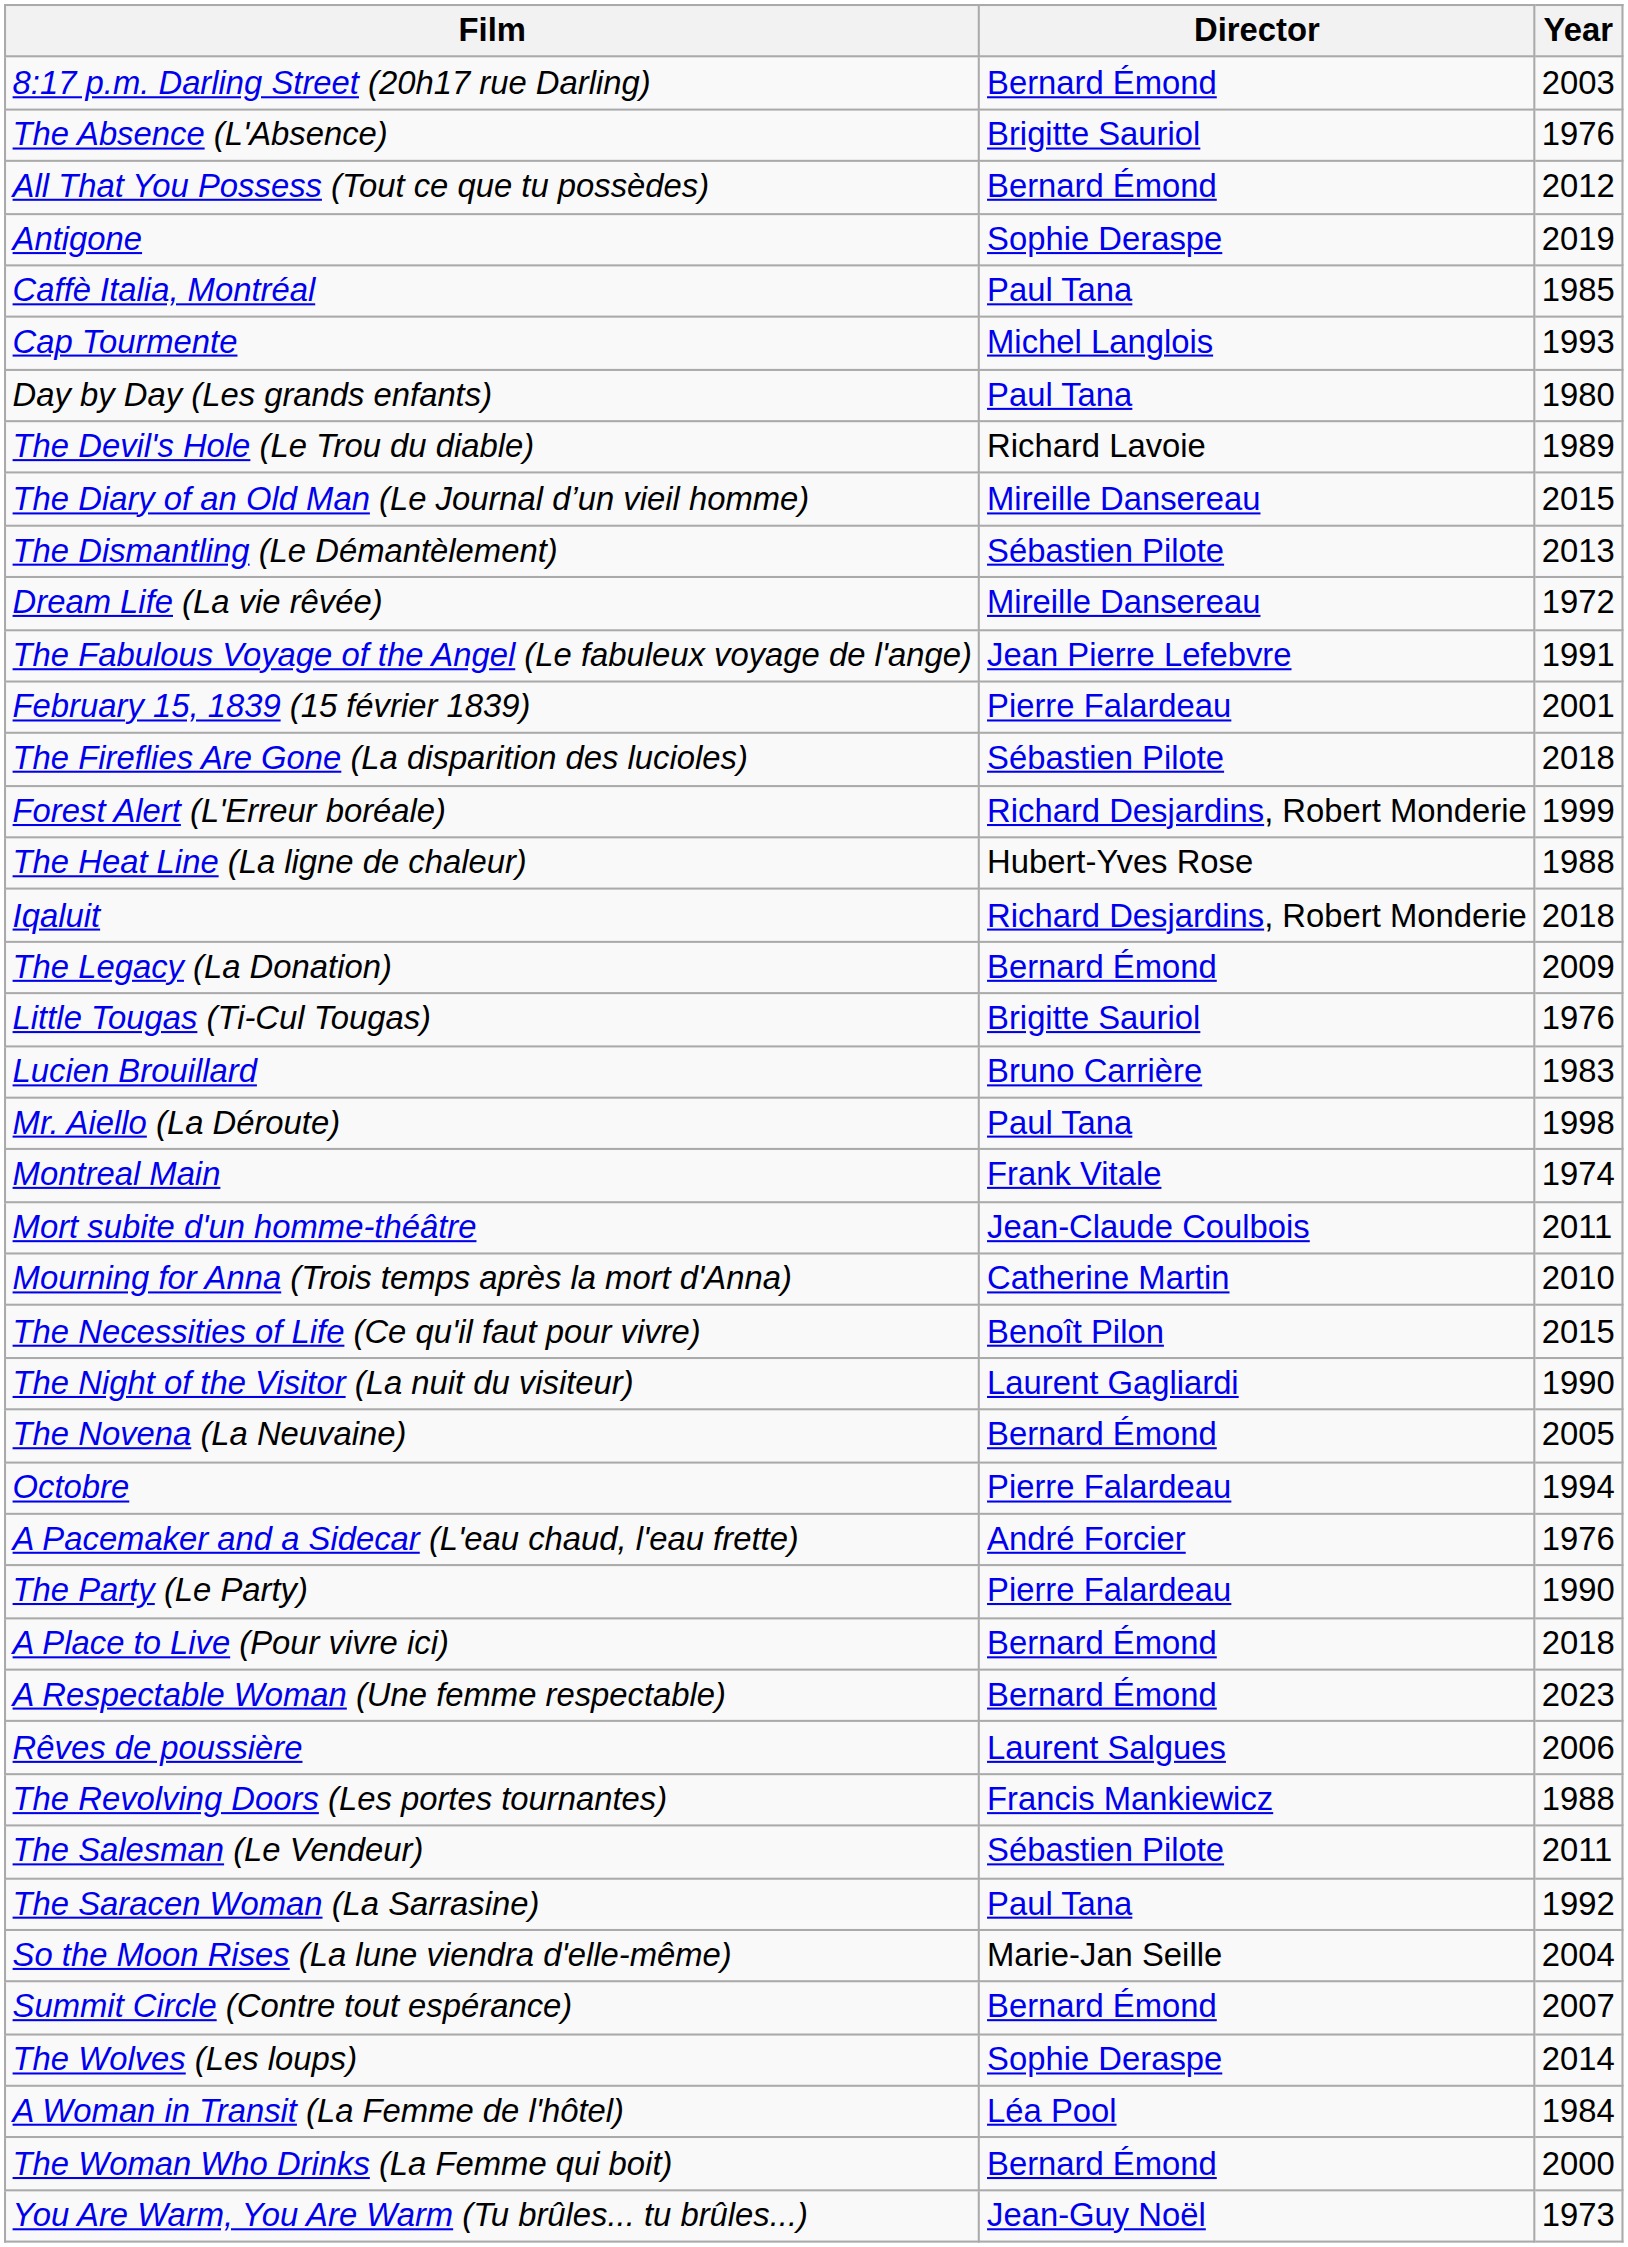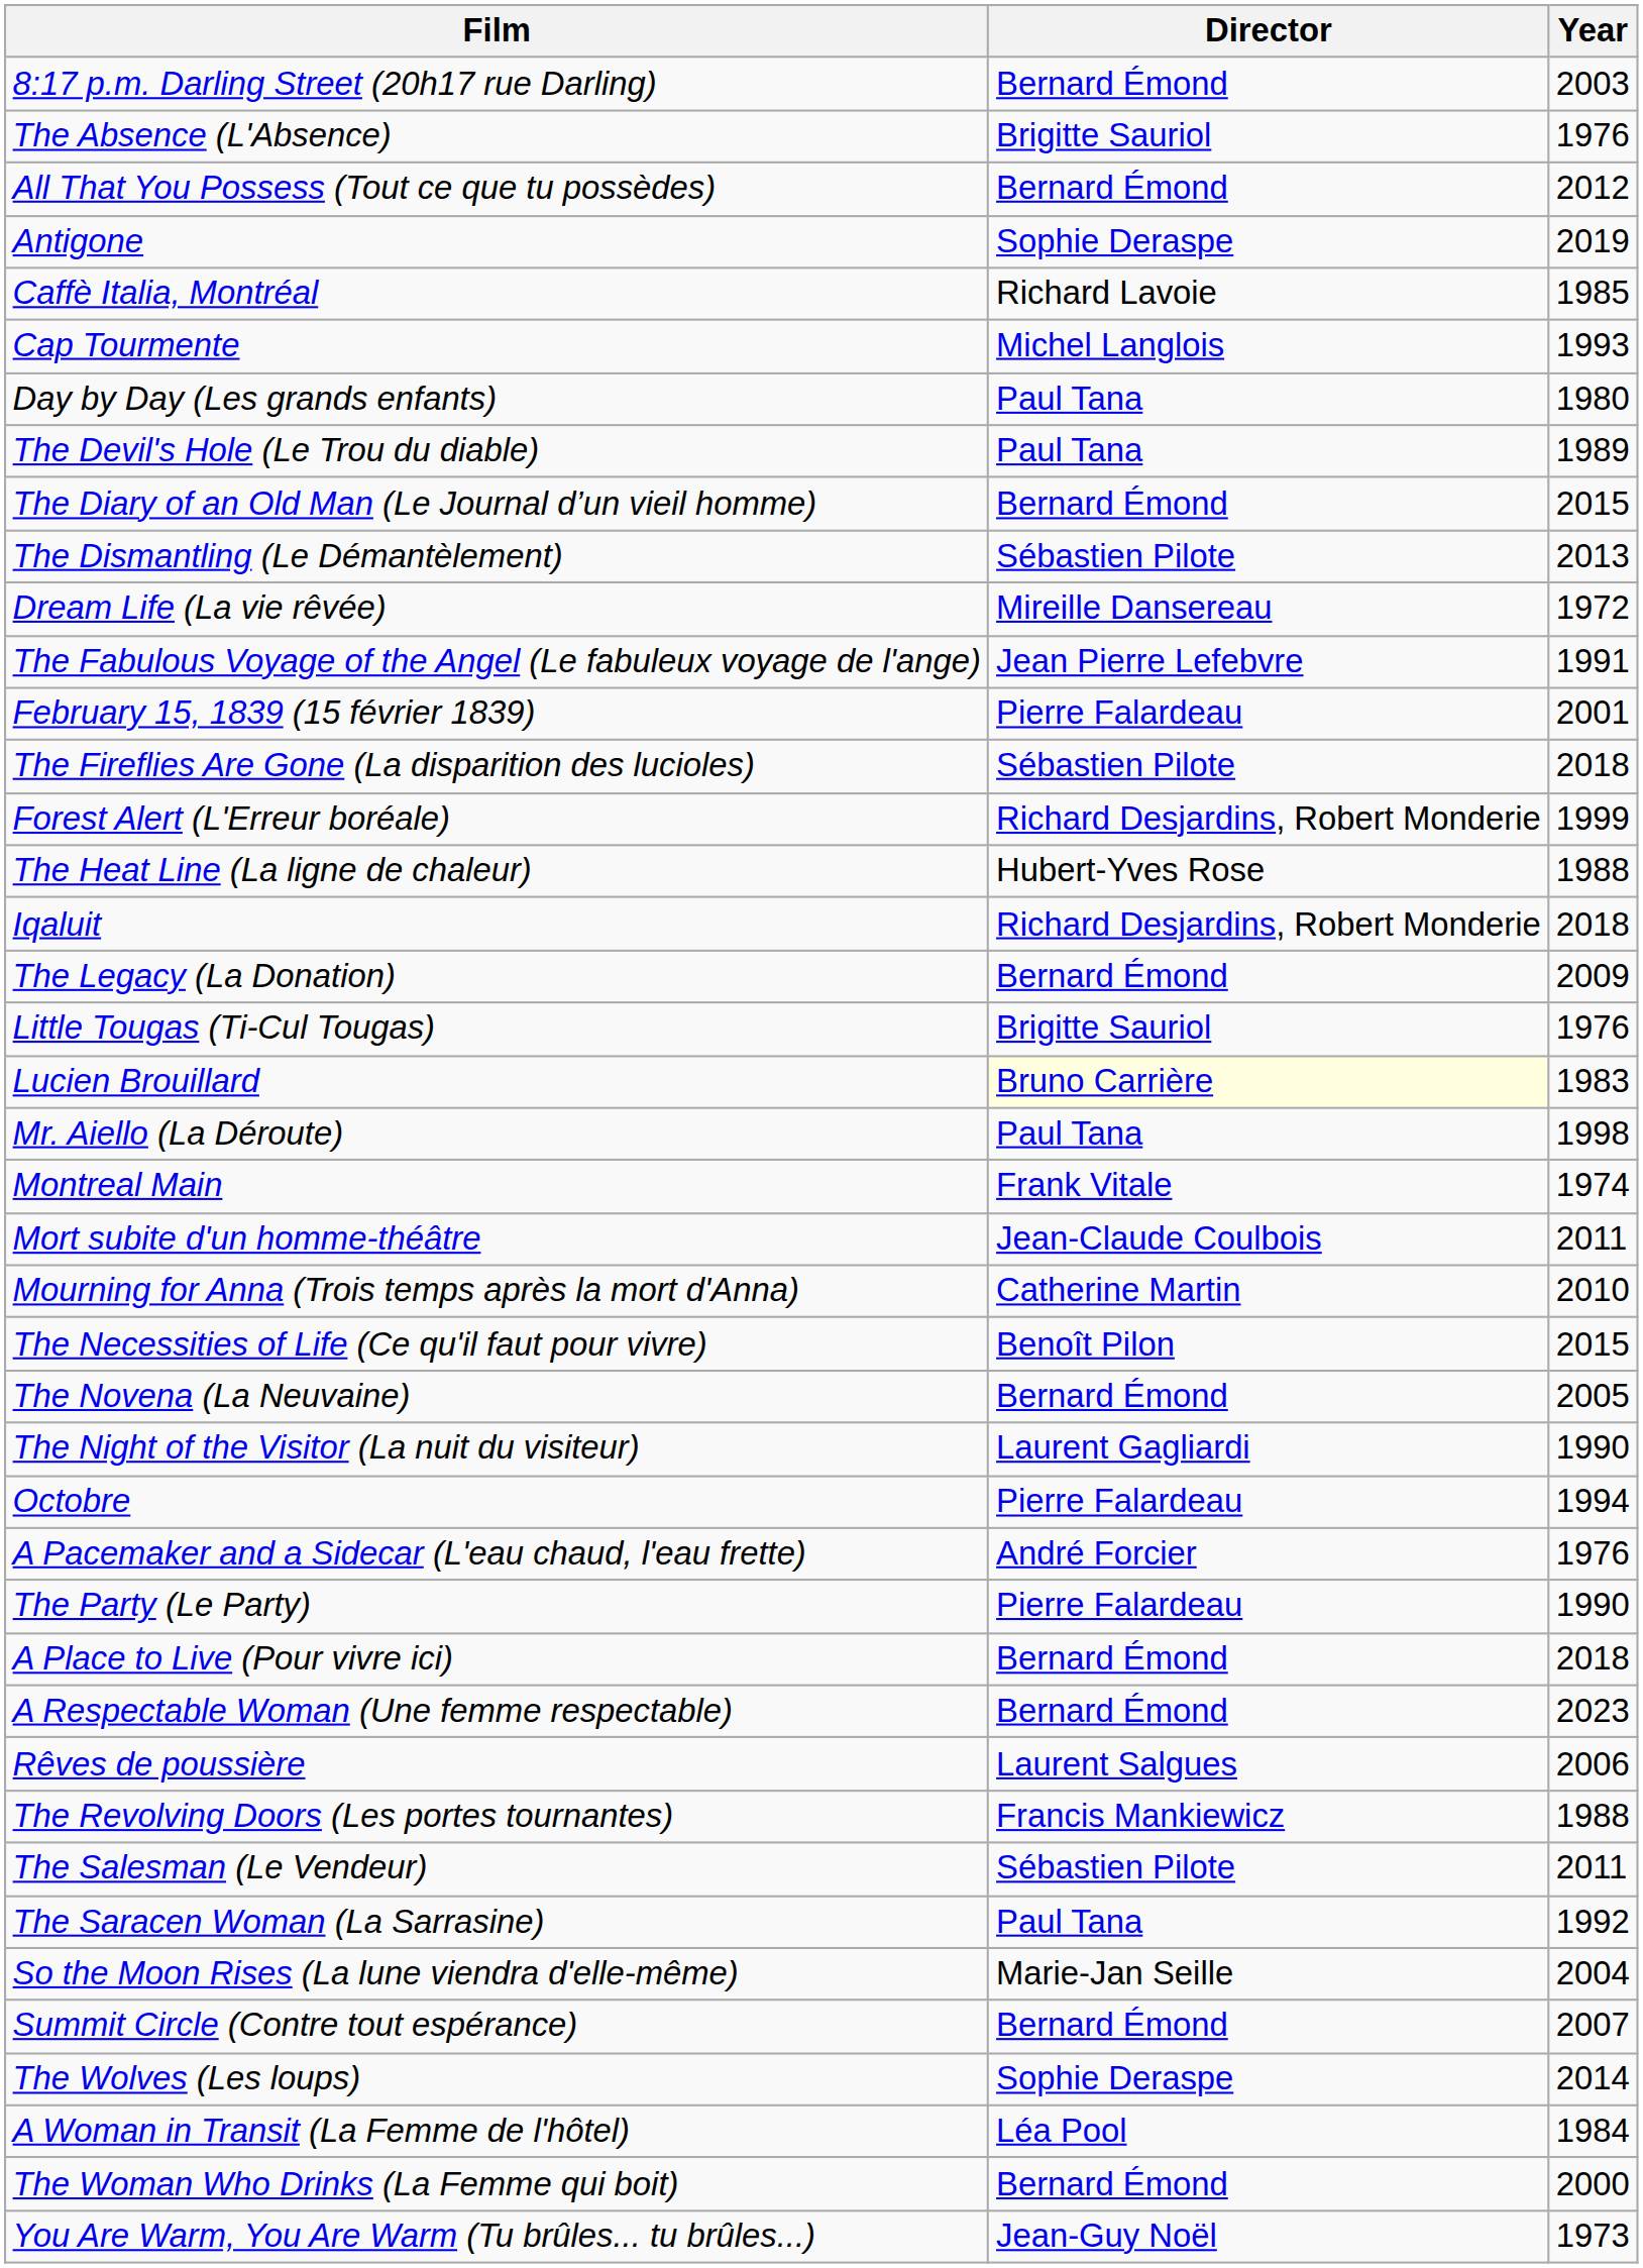 <table class="wikitable sortable">
 <tr>
 <th>Film</th>
 <th>Director</th>
 <th>Year</th>
 </tr>
 <tr>
 <td><em><a href='#'>8:17 p.m. Darling Street</a> (20h17 rue Darling)</em></td>
 <td><a href='#'>Bernard Émond</a></td>
 <td>2003</td>
 </tr>
 <tr>
 <td><em><a href='#'>The Absence</a> (L'Absence)</em></td>
 <td><a href='#'>Brigitte Sauriol</a></td>
 <td>1976</td>
 </tr>
 <tr>
 <td><em><a href='#'>All That You Possess</a> (Tout ce que tu possèdes)</em></td>
 <td><a href='#'>Bernard Émond</a></td>
 <td>2012</td>
 </tr>
 <tr>
 <td><em><a href='#'>Antigone</a></em></td>
 <td><a href='#'>Sophie Deraspe</a></td>
 <td>2019</td>
 </tr>
 <tr>
 <td><em><a href='#'>Caffè Italia, Montréal</a></em></td>
-<td><a href='#'>Paul Tana</a></td>
+<td>Richard Lavoie</td>
 <td>1985</td>
 </tr>
 <tr>
 <td><em><a href='#'>Cap Tourmente</a></em></td>
 <td><a href='#'>Michel Langlois</a></td>
 <td>1993</td>
 </tr>
 <tr>
 <td><em>Day by Day (Les grands enfants)</em></td>
 <td><a href='#'>Paul Tana</a></td>
 <td>1980</td>
 </tr>
 <tr>
 <td><em><a href='#'>The Devil's Hole</a> (Le Trou du diable)</em></td>
-<td>Richard Lavoie</td>
+<td><a href='#'>Paul Tana</a></td>
 <td>1989</td>
 </tr>
 <tr>
 <td><em><a href='#'>The Diary of an Old Man</a> (Le Journal d’un vieil homme)</em></td>
-<td><a href='#'>Mireille Dansereau</a></td>
+<td><a href='#'>Bernard Émond</a></td>
 <td>2015</td>
 </tr>
 <tr>
 <td><em><a href='#'>The Dismantling</a> (Le Démantèlement)</em></td>
 <td><a href='#'>Sébastien Pilote</a></td>
 <td>2013</td>
 </tr>
 <tr>
 <td><em><a href='#'>Dream Life</a> (La vie rêvée)</em></td>
 <td><a href='#'>Mireille Dansereau</a></td>
 <td>1972</td>
 </tr>
 <tr>
 <td><em><a href='#'>The Fabulous Voyage of the Angel</a> (Le fabuleux voyage de l'ange)</em></td>
 <td><a href='#'>Jean Pierre Lefebvre</a></td>
 <td>1991</td>
 </tr>
 <tr>
 <td><em><a href='#'>February 15, 1839</a> (15 février 1839)</em></td>
 <td><a href='#'>Pierre Falardeau</a></td>
 <td>2001</td>
 </tr>
 <tr>
 <td><em><a href='#'>The Fireflies Are Gone</a> (La disparition des lucioles)</em></td>
 <td><a href='#'>Sébastien Pilote</a></td>
 <td>2018</td>
 </tr>
 <tr>
 <td><em><a href='#'>Forest Alert</a> (L'Erreur boréale)</em></td>
 <td><a href='#'>Richard Desjardins</a>, Robert Monderie</td>
 <td>1999</td>
 </tr>
 <tr>
 <td><em><a href='#'>The Heat Line</a> (La ligne de chaleur)</em></td>
 <td>Hubert-Yves Rose</td>
 <td>1988</td>
 </tr>
 <tr>
 <td><em><a href='#'>Iqaluit</a></em></td>
 <td><a href='#'>Richard Desjardins</a>, Robert Monderie</td>
 <td>2018</td>
 </tr>
 <tr>
 <td><em><a href='#'>The Legacy</a> (La Donation)</em></td>
 <td><a href='#'>Bernard Émond</a></td>
 <td>2009</td>
 </tr>
 <tr>
 <td><em><a href='#'>Little Tougas</a> (Ti-Cul Tougas)</em></td>
 <td><a href='#'>Brigitte Sauriol</a></td>
 <td>1976</td>
 </tr>
 <tr>
 <td><em><a href='#'>Lucien Brouillard</a></em></td>
-<td><a href='#'>Bruno Carrière</a></td>
+<td style="background: lightyellow;"><a href='#'>Bruno Carrière</a></td>
 <td>1983</td>
 </tr>
 <tr>
 <td><em><a href='#'>Mr. Aiello</a> (La Déroute)</em></td>
 <td><a href='#'>Paul Tana</a></td>
 <td>1998</td>
 </tr>
 <tr>
 <td><em><a href='#'>Montreal Main</a></em></td>
 <td><a href='#'>Frank Vitale</a></td>
 <td>1974</td>
 </tr>
 <tr>
 <td><em><a href='#'>Mort subite d'un homme-théâtre</a></em></td>
 <td><a href='#'>Jean-Claude Coulbois</a></td>
 <td>2011</td>
 </tr>
 <tr>
 <td><em><a href='#'>Mourning for Anna</a> (Trois temps après la mort d'Anna)</em></td>
 <td><a href='#'>Catherine Martin</a></td>
 <td>2010</td>
 </tr>
 <tr>
 <td><em><a href='#'>The Necessities of Life</a> (Ce qu'il faut pour vivre)</em></td>
 <td><a href='#'>Benoît Pilon</a></td>
 <td>2015</td>
 </tr>
 <tr>
+<td><em><a href='#'>The Novena</a> (La Neuvaine)</em></td>
+<td><a href='#'>Bernard Émond</a></td>
+<td>2005</td>
+</tr>
+<tr>
 <td><em><a href='#'>The Night of the Visitor</a> (La nuit du visiteur)</em></td>
 <td><a href='#'>Laurent Gagliardi</a></td>
 <td>1990</td>
-</tr>
-<tr>
-<td><em><a href='#'>The Novena</a> (La Neuvaine)</em></td>
-<td><a href='#'>Bernard Émond</a></td>
-<td>2005</td>
 </tr>
 <tr>
 <td><em><a href='#'>Octobre</a></em></td>
 <td><a href='#'>Pierre Falardeau</a></td>
 <td>1994</td>
 </tr>
 <tr>
 <td><em><a href='#'>A Pacemaker and a Sidecar</a> (L'eau chaud, l'eau frette)</em></td>
 <td><a href='#'>André Forcier</a></td>
 <td>1976</td>
 </tr>
 <tr>
 <td><em><a href='#'>The Party</a> (Le Party)</em></td>
 <td><a href='#'>Pierre Falardeau</a></td>
 <td>1990</td>
 </tr>
 <tr>
 <td><em><a href='#'>A Place to Live</a> (Pour vivre ici)</em></td>
 <td><a href='#'>Bernard Émond</a></td>
 <td>2018</td>
 </tr>
 <tr>
 <td><em><a href='#'>A Respectable Woman</a> (Une femme respectable)</em></td>
 <td><a href='#'>Bernard Émond</a></td>
 <td>2023</td>
 </tr>
 <tr>
 <td><em><a href='#'>Rêves de poussière</a></em></td>
 <td><a href='#'>Laurent Salgues</a></td>
 <td>2006</td>
 </tr>
 <tr>
 <td><em><a href='#'>The Revolving Doors</a> (Les portes tournantes)</em></td>
 <td><a href='#'>Francis Mankiewicz</a></td>
 <td>1988</td>
 </tr>
 <tr>
 <td><em><a href='#'>The Salesman</a> (Le Vendeur)</em></td>
 <td><a href='#'>Sébastien Pilote</a></td>
 <td>2011</td>
 </tr>
 <tr>
 <td><em><a href='#'>The Saracen Woman</a> (La Sarrasine)</em></td>
 <td><a href='#'>Paul Tana</a></td>
 <td>1992</td>
 </tr>
 <tr>
 <td><em><a href='#'>So the Moon Rises</a> (La lune viendra d'elle-même)</em></td>
 <td>Marie-Jan Seille</td>
 <td>2004</td>
 </tr>
 <tr>
 <td><em><a href='#'>Summit Circle</a> (Contre tout espérance)</em></td>
 <td><a href='#'>Bernard Émond</a></td>
 <td>2007</td>
 </tr>
 <tr>
 <td><em><a href='#'>The Wolves</a> (Les loups)</em></td>
 <td><a href='#'>Sophie Deraspe</a></td>
 <td>2014</td>
 </tr>
 <tr>
 <td><em><a href='#'>A Woman in Transit</a> (La Femme de l'hôtel)</em></td>
 <td><a href='#'>Léa Pool</a></td>
 <td>1984</td>
 </tr>
 <tr>
 <td><em><a href='#'>The Woman Who Drinks</a> (La Femme qui boit)</em></td>
 <td><a href='#'>Bernard Émond</a></td>
 <td>2000</td>
 </tr>
 <tr>
 <td><em><a href='#'>You Are Warm, You Are Warm</a> (Tu brûles... tu brûles...)</em></td>
 <td><a href='#'>Jean-Guy Noël</a></td>
 <td>1973</td>
 </tr>
 </table>
